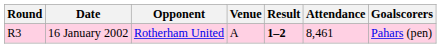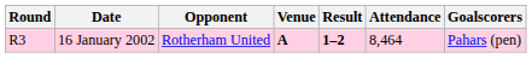 <table class="wikitable">
 <tr>
 <th>Round</th>
 <th>Date</th>
 <th>Opponent</th>
 <th>Venue</th>
 <th>Result</th>
 <th>Attendance</th>
 <th>Goalscorers</th>
 </tr>
 <tr style="background-color: #ffd0e3;">
 <td>R3</td>
 <td>16 January 2002</td>
 <td><a href='#'>Rotherham United</a></td>
-<td>A</td>
+<td><strong>A</strong></td>
 <td><strong>1–2</strong></td>
-<td>8,461</td>
+<td>8,464</td>
 <td><a href='#'>Pahars</a> (pen)</td>
 </tr>
 </table>
